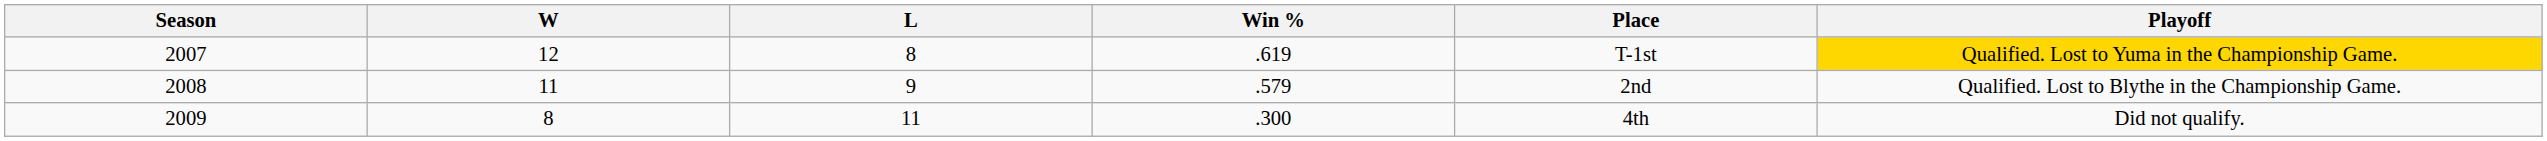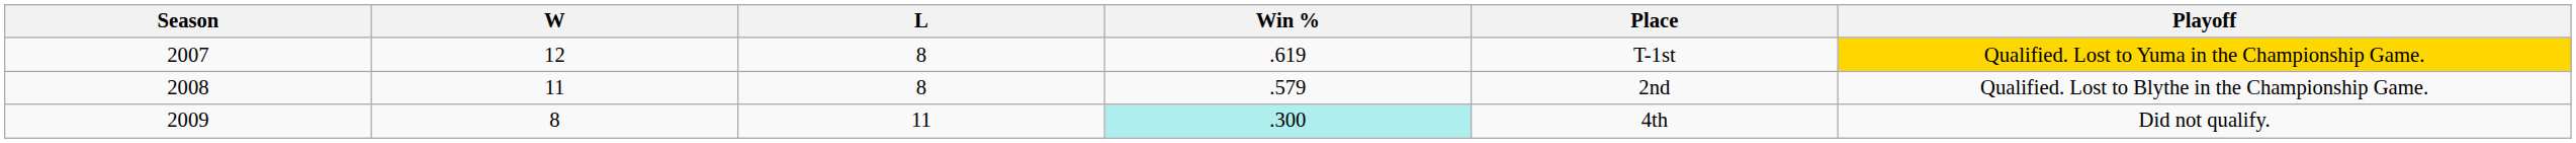 <table class="wikitable">
 <tr>
 <th bgcolor="#DDDDFF" width="5%">Season</th>
 <th bgcolor="#DDDDFF" width="5%">W</th>
 <th bgcolor="#DDDDFF" width="5%">L</th>
 <th bgcolor="#DDDDFF" width="5%">Win %</th>
 <th bgcolor="#DDDDFF" width="5%">Place</th>
 <th bgcolor="#DDDDFF" width="10%">Playoff</th>
 </tr>
 <tr align=center>
 <td>2007</td>
 <td>12</td>
 <td>8</td>
 <td>.619</td>
 <td>T-1st</td>
 <td style="background: gold;">Qualified. Lost to Yuma in the Championship Game.</td>
 </tr>
 <tr align=center>
 <td>2008</td>
 <td>11</td>
-<td>9</td>
+<td>8</td>
 <td>.579</td>
 <td>2nd</td>
 <td>Qualified. Lost to Blythe in the Championship Game.</td>
 </tr>
 <tr align=center>
 <td>2009</td>
 <td>8</td>
 <td>11</td>
-<td>.300</td>
+<td style="background: paleturquoise;">.300</td>
 <td>4th</td>
 <td>Did not qualify.</td>
 </tr>
 </table>
